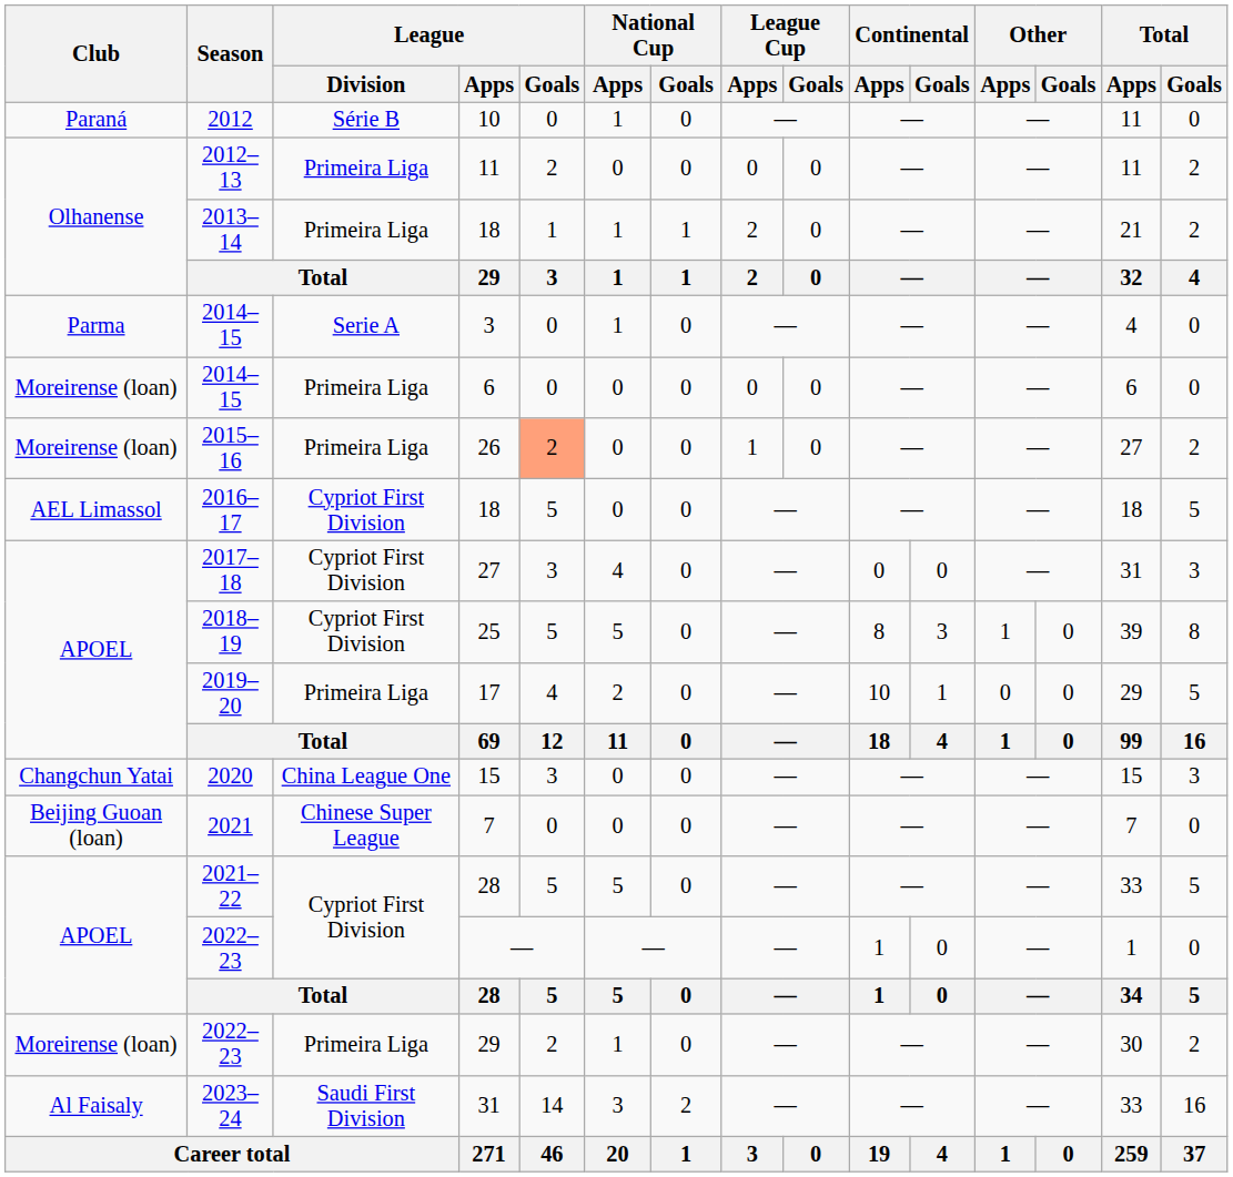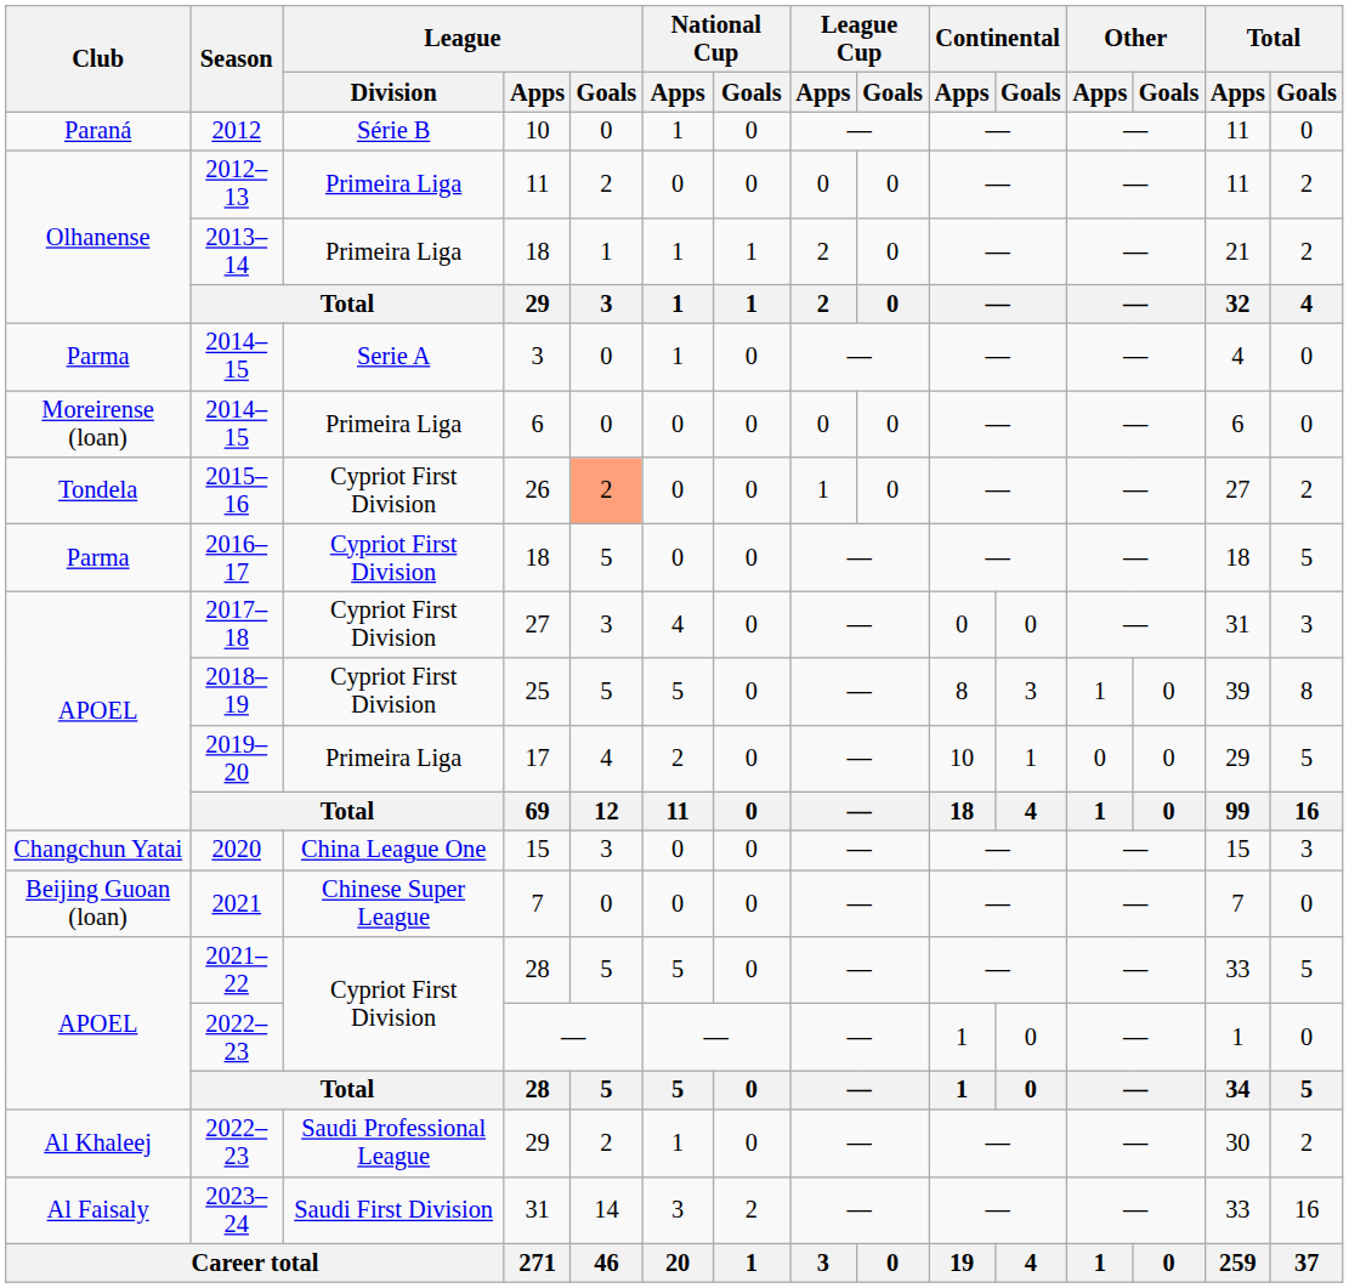 <table class="wikitable" style="text-align:center">
 <tr>
 <th rowspan="2">Club</th>
 <th rowspan="2">Season</th>
 <th colspan="3">League</th>
 <th colspan="2">National Cup</th>
 <th colspan="2">League Cup</th>
 <th colspan="2">Continental</th>
 <th colspan="2">Other</th>
 <th colspan="2">Total</th>
 </tr>
 <tr>
 <th>Division</th>
 <th>Apps</th>
 <th>Goals</th>
 <th>Apps</th>
 <th>Goals</th>
 <th>Apps</th>
 <th>Goals</th>
 <th>Apps</th>
 <th>Goals</th>
 <th>Apps</th>
 <th>Goals</th>
 <th>Apps</th>
 <th>Goals</th>
 </tr>
 <tr>
 <td rowspan="1"><a href='#'>Paraná</a></td>
 <td><a href='#'>2012</a></td>
 <td><a href='#'>Série B</a></td>
 <td>10</td>
 <td>0</td>
 <td>1</td>
 <td>0</td>
 <td colspan="2">—</td>
 <td colspan="2">—</td>
 <td colspan="2">—</td>
 <td>11</td>
 <td>0</td>
 </tr>
 <tr>
 <td rowspan="3"><a href='#'>Olhanense</a></td>
 <td><a href='#'>2012–13</a></td>
 <td><a href='#'>Primeira Liga</a></td>
 <td>11</td>
 <td>2</td>
 <td>0</td>
 <td>0</td>
 <td>0</td>
 <td>0</td>
 <td colspan="2">—</td>
 <td colspan="2">—</td>
 <td>11</td>
 <td>2</td>
 </tr>
 <tr>
 <td><a href='#'>2013–14</a></td>
 <td>Primeira Liga</td>
 <td>18</td>
 <td>1</td>
 <td>1</td>
 <td>1</td>
 <td>2</td>
 <td>0</td>
 <td colspan="2">—</td>
 <td colspan="2">—</td>
 <td>21</td>
 <td>2</td>
 </tr>
 <tr>
 <th colspan="2">Total</th>
 <th>29</th>
 <th>3</th>
 <th>1</th>
 <th>1</th>
 <th>2</th>
 <th>0</th>
 <th colspan="2">—</th>
 <th colspan="2">—</th>
 <th>32</th>
 <th>4</th>
 </tr>
 <tr>
 <td rowspan="1"><a href='#'>Parma</a></td>
 <td><a href='#'>2014–15</a></td>
 <td><a href='#'>Serie A</a></td>
 <td>3</td>
 <td>0</td>
 <td>1</td>
 <td>0</td>
 <td colspan="2">—</td>
 <td colspan="2">—</td>
 <td colspan="2">—</td>
 <td>4</td>
 <td>0</td>
 </tr>
 <tr>
 <td><a href='#'>Moreirense</a> (loan)</td>
 <td><a href='#'>2014–15</a></td>
 <td>Primeira Liga</td>
 <td>6</td>
 <td>0</td>
 <td>0</td>
 <td>0</td>
 <td>0</td>
 <td>0</td>
 <td colspan="2">—</td>
 <td colspan="2">—</td>
 <td>6</td>
 <td>0</td>
 </tr>
 <tr>
-<td><a href='#'>Moreirense</a> (loan)</td>
+<td rowspan="1"><a href='#'>Tondela</a></td>
 <td><a href='#'>2015–16</a></td>
-<td>Primeira Liga</td>
+<td>Cypriot First Division</td>
 <td>26</td>
 <td style="background: lightsalmon;">2</td>
 <td>0</td>
 <td>0</td>
 <td>1</td>
 <td>0</td>
 <td colspan="2">—</td>
 <td colspan="2">—</td>
 <td>27</td>
 <td>2</td>
 </tr>
 <tr>
-<td><a href='#'>AEL Limassol</a></td>
+<td rowspan="1"><a href='#'>Parma</a></td>
 <td><a href='#'>2016–17</a></td>
 <td><a href='#'>Cypriot First Division</a></td>
 <td>18</td>
 <td>5</td>
 <td>0</td>
 <td>0</td>
 <td colspan="2">—</td>
 <td colspan="2">—</td>
 <td colspan="2">—</td>
 <td>18</td>
 <td>5</td>
 </tr>
 <tr>
 <td rowspan=4><a href='#'>APOEL</a></td>
 <td><a href='#'>2017–18</a></td>
 <td>Cypriot First Division</td>
 <td>27</td>
 <td>3</td>
 <td>4</td>
 <td>0</td>
 <td colspan="2">—</td>
 <td>0</td>
 <td>0</td>
 <td colspan="2">—</td>
 <td>31</td>
 <td>3</td>
 </tr>
 <tr>
 <td><a href='#'>2018–19</a></td>
 <td>Cypriot First Division</td>
 <td>25</td>
 <td>5</td>
 <td>5</td>
 <td>0</td>
 <td colspan="2">—</td>
 <td>8</td>
 <td>3</td>
 <td>1</td>
 <td>0</td>
 <td>39</td>
 <td>8</td>
 </tr>
 <tr>
 <td><a href='#'>2019–20</a></td>
 <td>Primeira Liga</td>
 <td>17</td>
 <td>4</td>
 <td>2</td>
 <td>0</td>
 <td colspan="2">—</td>
 <td>10</td>
 <td>1</td>
 <td>0</td>
 <td>0</td>
 <td>29</td>
 <td>5</td>
 </tr>
 <tr>
 <th colspan="2">Total</th>
 <th>69</th>
 <th>12</th>
 <th>11</th>
 <th>0</th>
 <th colspan="2">—</th>
 <th>18</th>
 <th>4</th>
 <th>1</th>
 <th>0</th>
 <th>99</th>
 <th>16</th>
 </tr>
 <tr>
 <td><a href='#'>Changchun Yatai</a></td>
 <td><a href='#'>2020</a></td>
 <td><a href='#'>China League One</a></td>
 <td>15</td>
 <td>3</td>
 <td>0</td>
 <td>0</td>
 <td colspan="2">—</td>
 <td colspan="2">—</td>
 <td colspan="2">—</td>
 <td>15</td>
 <td>3</td>
 </tr>
 <tr>
 <td><a href='#'>Beijing Guoan</a> (loan)</td>
 <td><a href='#'>2021</a></td>
 <td><a href='#'>Chinese Super League</a></td>
 <td>7</td>
 <td>0</td>
 <td>0</td>
 <td>0</td>
 <td colspan="2">—</td>
 <td colspan="2">—</td>
 <td colspan="2">—</td>
 <td>7</td>
 <td>0</td>
 </tr>
 <tr>
 <td rowspan=3><a href='#'>APOEL</a></td>
 <td><a href='#'>2021–22</a></td>
 <td rowspan=2>Cypriot First Division</td>
 <td>28</td>
 <td>5</td>
 <td>5</td>
 <td>0</td>
 <td colspan="2">—</td>
 <td colspan="2">—</td>
 <td colspan="2">—</td>
 <td>33</td>
 <td>5</td>
 </tr>
 <tr>
 <td><a href='#'>2022–23</a></td>
 <td colspan="2">—</td>
 <td colspan="2">—</td>
 <td colspan="2">—</td>
 <td>1</td>
 <td>0</td>
 <td colspan="2">—</td>
 <td>1</td>
 <td>0</td>
 </tr>
 <tr>
 <th colspan="2">Total</th>
 <th>28</th>
 <th>5</th>
 <th>5</th>
 <th>0</th>
 <th colspan="2">—</th>
 <th>1</th>
 <th>0</th>
 <th colspan="2">—</th>
 <th>34</th>
 <th>5</th>
 </tr>
 <tr>
-<td><a href='#'>Moreirense</a> (loan)</td>
+<td><a href='#'>Al Khaleej</a></td>
 <td><a href='#'>2022–23</a></td>
-<td>Primeira Liga</td>
+<td><a href='#'>Saudi Professional League</a></td>
 <td>29</td>
 <td>2</td>
 <td>1</td>
 <td>0</td>
 <td colspan="2">—</td>
 <td colspan="2">—</td>
 <td colspan="2">—</td>
 <td>30</td>
 <td>2</td>
 </tr>
 <tr>
 <td><a href='#'>Al Faisaly</a></td>
 <td><a href='#'>2023–24</a></td>
 <td><a href='#'>Saudi First Division</a></td>
 <td>31</td>
 <td>14</td>
 <td>3</td>
 <td>2</td>
 <td colspan="2">—</td>
 <td colspan="2">—</td>
 <td colspan="2">—</td>
 <td>33</td>
 <td>16</td>
 </tr>
 <tr>
 <th colspan="3">Career total</th>
 <th>271</th>
 <th>46</th>
 <th>20</th>
 <th>1</th>
 <th>3</th>
 <th>0</th>
 <th>19</th>
 <th>4</th>
 <th>1</th>
 <th>0</th>
 <th>259</th>
 <th>37</th>
 </tr>
 </table>
